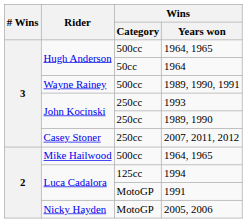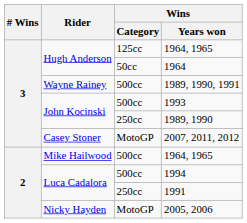 <table class="wikitable" style="font-size: 95%;">
 <tr>
 <th rowspan=2># Wins</th>
 <th rowspan=2>Rider</th>
 <th colspan=2>Wins</th>
 </tr>
 <tr>
 <th>Category</th>
 <th>Years won</th>
 </tr>
 <tr>
 <th rowspan=6>3</th>
 <td rowspan=2> <a href='#'>Hugh Anderson</a></td>
-<td>500cc</td>
+<td>125cc</td>
 <td>1964, 1965</td>
 </tr>
 <tr>
 <td>50cc</td>
 <td>1964</td>
 </tr>
 <tr>
 <td> <a href='#'>Wayne Rainey</a></td>
 <td>500cc</td>
 <td>1989, 1990, 1991</td>
 </tr>
 <tr>
 <td rowspan=2> <a href='#'>John Kocinski</a></td>
-<td>250cc</td>
+<td>500cc</td>
 <td>1993</td>
 </tr>
 <tr>
 <td>250cc</td>
 <td>1989, 1990</td>
 </tr>
 <tr>
 <td> <a href='#'>Casey Stoner</a></td>
-<td>250cc</td>
+<td>MotoGP</td>
 <td>2007, 2011, 2012</td>
 </tr>
 <tr>
 <th rowspan=4>2</th>
 <td> <a href='#'>Mike Hailwood</a></td>
 <td>500cc</td>
 <td>1964, 1965</td>
 </tr>
 <tr>
 <td rowspan=2> <a href='#'>Luca Cadalora</a></td>
-<td>125cc</td>
+<td>500cc</td>
 <td>1994</td>
 </tr>
 <tr>
-<td>MotoGP</td>
+<td>250cc</td>
 <td>1991</td>
 </tr>
 <tr>
 <td> <a href='#'>Nicky Hayden</a></td>
 <td>MotoGP</td>
 <td>2005, 2006</td>
 </tr>
 </table>
